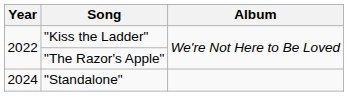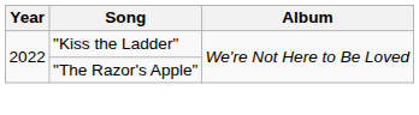 <table class=wikitable>
 <tr>
 <th>Year</th>
 <th>Song</th>
 <th>Album</th>
 </tr>
 <tr>
 <td rowspan=2>2022</td>
 <td>"Kiss the Ladder"</td>
 <td rowspan=2><em>We're Not Here to Be Loved</em></td>
 </tr>
 <tr>
 <td>"The Razor's Apple"</td>
 </tr>
-<tr>
-<td>2024</td>
-<td>"Standalone"</td>
-<td></td>
-</tr>
 </table>
